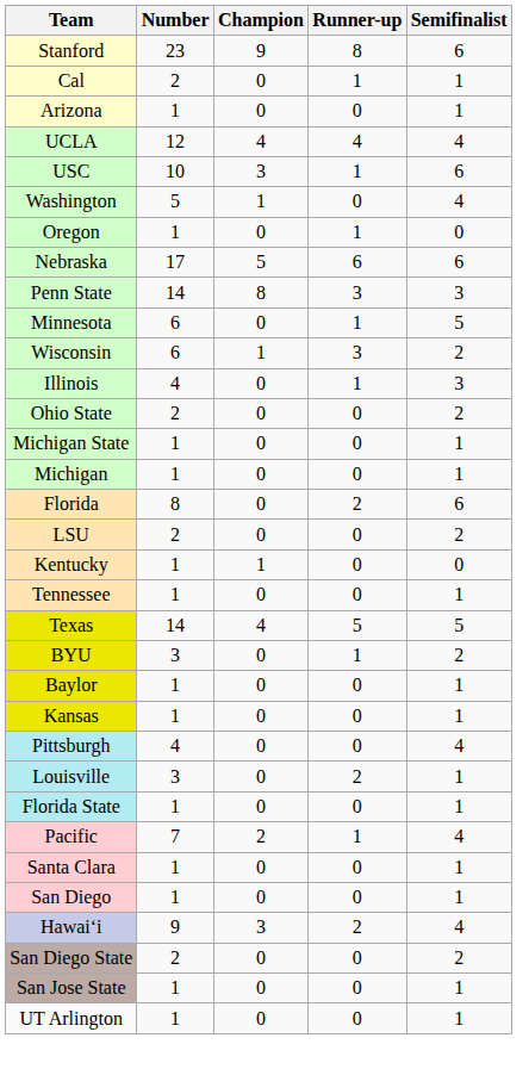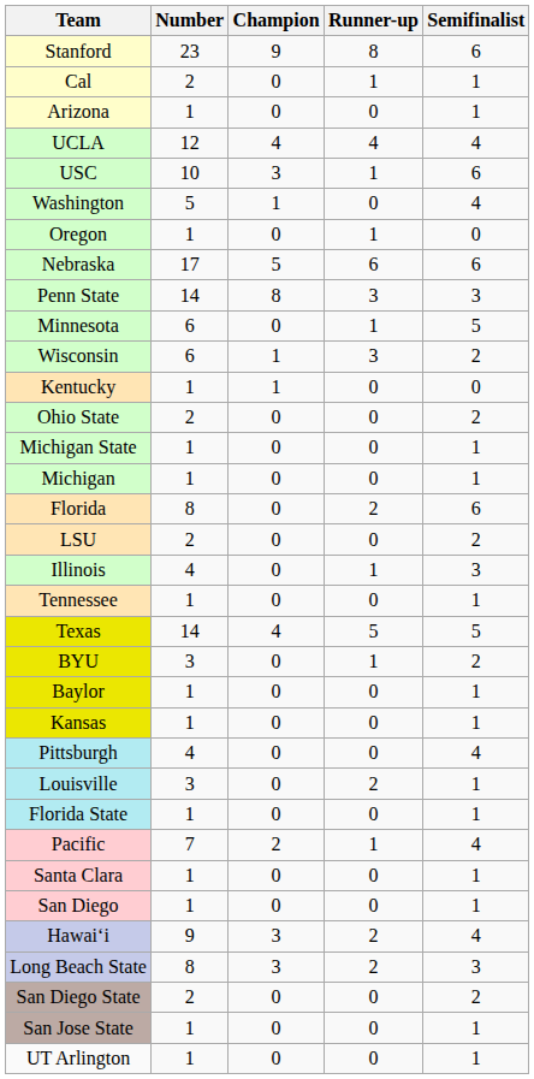 <table class="wikitable sortable" style="text-align:center">
 <tr>
 <th>Team</th>
 <th>Number</th>
 <th>Champion</th>
 <th>Runner-up</th>
 <th>Semifinalist</th>
 </tr>
 <tr>
 <td style="background-color:#FFFECA">Stanford</td>
 <td>23</td>
 <td>9</td>
 <td>8</td>
 <td>6</td>
 </tr>
 <tr>
 <td style="background-color:#FFFECA">Cal</td>
 <td>2</td>
 <td>0</td>
 <td>1</td>
 <td>1</td>
 </tr>
 <tr>
 <td style="background-color:#FFFECA">Arizona</td>
 <td>1</td>
 <td>0</td>
 <td>0</td>
 <td>1</td>
 </tr>
 <tr>
 <td style="background-color:#D1FFCA">UCLA</td>
 <td>12</td>
 <td>4</td>
 <td>4</td>
 <td>4</td>
 </tr>
 <tr>
 <td style="background-color:#D1FFCA">USC</td>
 <td>10</td>
 <td>3</td>
 <td>1</td>
 <td>6</td>
 </tr>
 <tr>
 <td style="background-color:#D1FFCA">Washington</td>
 <td>5</td>
 <td>1</td>
 <td>0</td>
 <td>4</td>
 </tr>
 <tr>
 <td style="background-color:#D1FFCA">Oregon</td>
 <td>1</td>
 <td>0</td>
 <td>1</td>
 <td>0</td>
 </tr>
 <tr>
 <td style="background-color:#D1FFCA">Nebraska</td>
 <td>17</td>
 <td>5</td>
 <td>6</td>
 <td>6</td>
 </tr>
 <tr>
 <td style="background-color:#D1FFCA">Penn State</td>
 <td>14</td>
 <td>8</td>
 <td>3</td>
 <td>3</td>
 </tr>
 <tr>
 <td style="background-color:#D1FFCA">Minnesota</td>
 <td>6</td>
 <td>0</td>
 <td>1</td>
 <td>5</td>
 </tr>
 <tr>
 <td style="background-color:#D1FFCA">Wisconsin</td>
 <td>6</td>
 <td>1</td>
 <td>3</td>
 <td>2</td>
 </tr>
 <tr>
-<td style="background-color:#D1FFCA">Illinois</td>
-<td>4</td>
+<td style="background-color:#FFE5B4">Kentucky</td>
+<td>1</td>
+<td>1</td>
 <td>0</td>
-<td>1</td>
-<td>3</td>
+<td>0</td>
 </tr>
 <tr>
 <td style="background-color:#D1FFCA">Ohio State</td>
 <td>2</td>
 <td>0</td>
 <td>0</td>
 <td>2</td>
 </tr>
 <tr>
 <td style="background-color:#D1FFCA">Michigan State</td>
 <td>1</td>
 <td>0</td>
 <td>0</td>
 <td>1</td>
 </tr>
 <tr>
 <td style="background-color:#D1FFCA">Michigan</td>
 <td>1</td>
 <td>0</td>
 <td>0</td>
 <td>1</td>
 </tr>
 <tr>
 <td style="background-color:#FFE5B4">Florida</td>
 <td>8</td>
 <td>0</td>
 <td>2</td>
 <td>6</td>
 </tr>
 <tr>
 <td style="background-color:#FFE5B4">LSU</td>
 <td>2</td>
 <td>0</td>
 <td>0</td>
 <td>2</td>
 </tr>
 <tr>
-<td style="background-color:#FFE5B4">Kentucky</td>
+<td style="background-color:#D1FFCA">Illinois</td>
+<td>4</td>
+<td>0</td>
 <td>1</td>
-<td>1</td>
-<td>0</td>
-<td>0</td>
+<td>3</td>
 </tr>
 <tr>
 <td style="background-color:#FFE5B4">Tennessee</td>
 <td>1</td>
 <td>0</td>
 <td>0</td>
 <td>1</td>
 </tr>
 <tr>
 <td style="background-color:#EBE701">Texas</td>
 <td>14</td>
 <td>4</td>
 <td>5</td>
 <td>5</td>
 </tr>
 <tr>
 <td bgcolor=#ebe701>BYU</td>
 <td>3</td>
 <td>0</td>
 <td>1</td>
 <td>2</td>
 </tr>
 <tr>
 <td style="background-color:#EBE701">Baylor</td>
 <td>1</td>
 <td>0</td>
 <td>0</td>
 <td>1</td>
 </tr>
 <tr>
 <td style="background-color:#EBE701">Kansas</td>
 <td>1</td>
 <td>0</td>
 <td>0</td>
 <td>1</td>
 </tr>
 <tr>
 <td style="background-color:#B2EBF2">Pittsburgh</td>
 <td>4</td>
 <td>0</td>
 <td>0</td>
 <td>4</td>
 </tr>
 <tr>
 <td style="background-color:#B2EBF2">Louisville</td>
 <td>3</td>
 <td>0</td>
 <td>2</td>
 <td>1</td>
 </tr>
 <tr>
 <td style="background-color:#B2EBF2">Florida State</td>
 <td>1</td>
 <td>0</td>
 <td>0</td>
 <td>1</td>
 </tr>
 <tr>
 <td style="background-color:#FFCDD2">Pacific</td>
 <td>7</td>
 <td>2</td>
 <td>1</td>
 <td>4</td>
 </tr>
 <tr>
 <td style="background-color:#FFCDD2">Santa Clara</td>
 <td>1</td>
 <td>0</td>
 <td>0</td>
 <td>1</td>
 </tr>
 <tr>
 <td style="background-color:#FFCDD2">San Diego</td>
 <td>1</td>
 <td>0</td>
 <td>0</td>
 <td>1</td>
 </tr>
 <tr>
 <td style="background-color:#C5CAE9">Hawaiʻi</td>
 <td>9</td>
 <td>3</td>
 <td>2</td>
 <td>4</td>
 </tr>
 <tr>
+<td style="background-color:#C5CAE9">Long Beach State</td>
+<td>8</td>
+<td>3</td>
+<td>2</td>
+<td>3</td>
+</tr>
+<tr>
 <td style="background-color:#BCAAA4">San Diego State</td>
 <td>2</td>
 <td>0</td>
 <td>0</td>
 <td>2</td>
 </tr>
 <tr>
 <td style="background-color:#BCAAA4">San Jose State</td>
 <td>1</td>
 <td>0</td>
 <td>0</td>
 <td>1</td>
 </tr>
 <tr>
 <td style="background-color:#FAFAFA">UT Arlington</td>
 <td>1</td>
 <td>0</td>
 <td>0</td>
 <td>1</td>
 </tr>
 </table>
